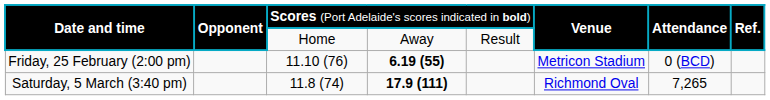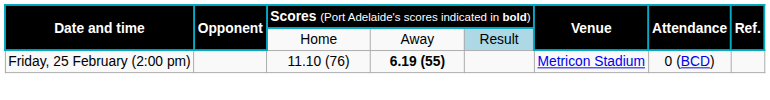 <table class="wikitable" style="font-size:90%; text-align:center;">
 <tr>
 <td style="background:black; color:white; border: solid #06AAC5 2px" rowspan=2><strong>Date and time</strong></td>
 <td style="background:black; color:white; border: solid #06AAC5 2px" rowspan=2><strong>Opponent</strong></td>
 <td style="background:black; color:white; border: solid #06AAC5 2px" colspan=3><strong>Scores</strong> <small>(Port Adelaide's scores indicated in <strong>bold</strong>)</small></td>
 <td style="background:black; color:white; border: solid #06AAC5 2px" rowspan=2><strong>Venue</strong></td>
 <td style="background:black; color:white; border: solid #06AAC5 2px" rowspan=2><strong>Attendance</strong></td>
 <td style="background:black; color:white; border: solid #06AAC5 2px" rowspan=2><strong>Ref.</strong></td>
 </tr>
 <tr>
 <td>Home</td>
 <td>Away</td>
-<td>Result</td>
+<td style="background: lightblue;">Result</td>
 </tr>
 <tr>
 <td>Friday, 25 February (2:00 pm)</td>
 <td></td>
 <td>11.10 (76)</td>
 <td><strong>6.19 (55)</strong></td>
 <td></td>
 <td><a href='#'>Metricon Stadium</a></td>
 <td>0 (<a href='#'>BCD</a>)</td>
 <td></td>
 </tr>
-<tr>
-<td>Saturday, 5 March (3:40 pm)</td>
-<td></td>
-<td>11.8 (74)</td>
-<td><strong>17.9 (111)</strong></td>
-<td></td>
-<td><a href='#'>Richmond Oval</a></td>
-<td>7,265</td>
-<td></td>
-</tr>
 </table>
